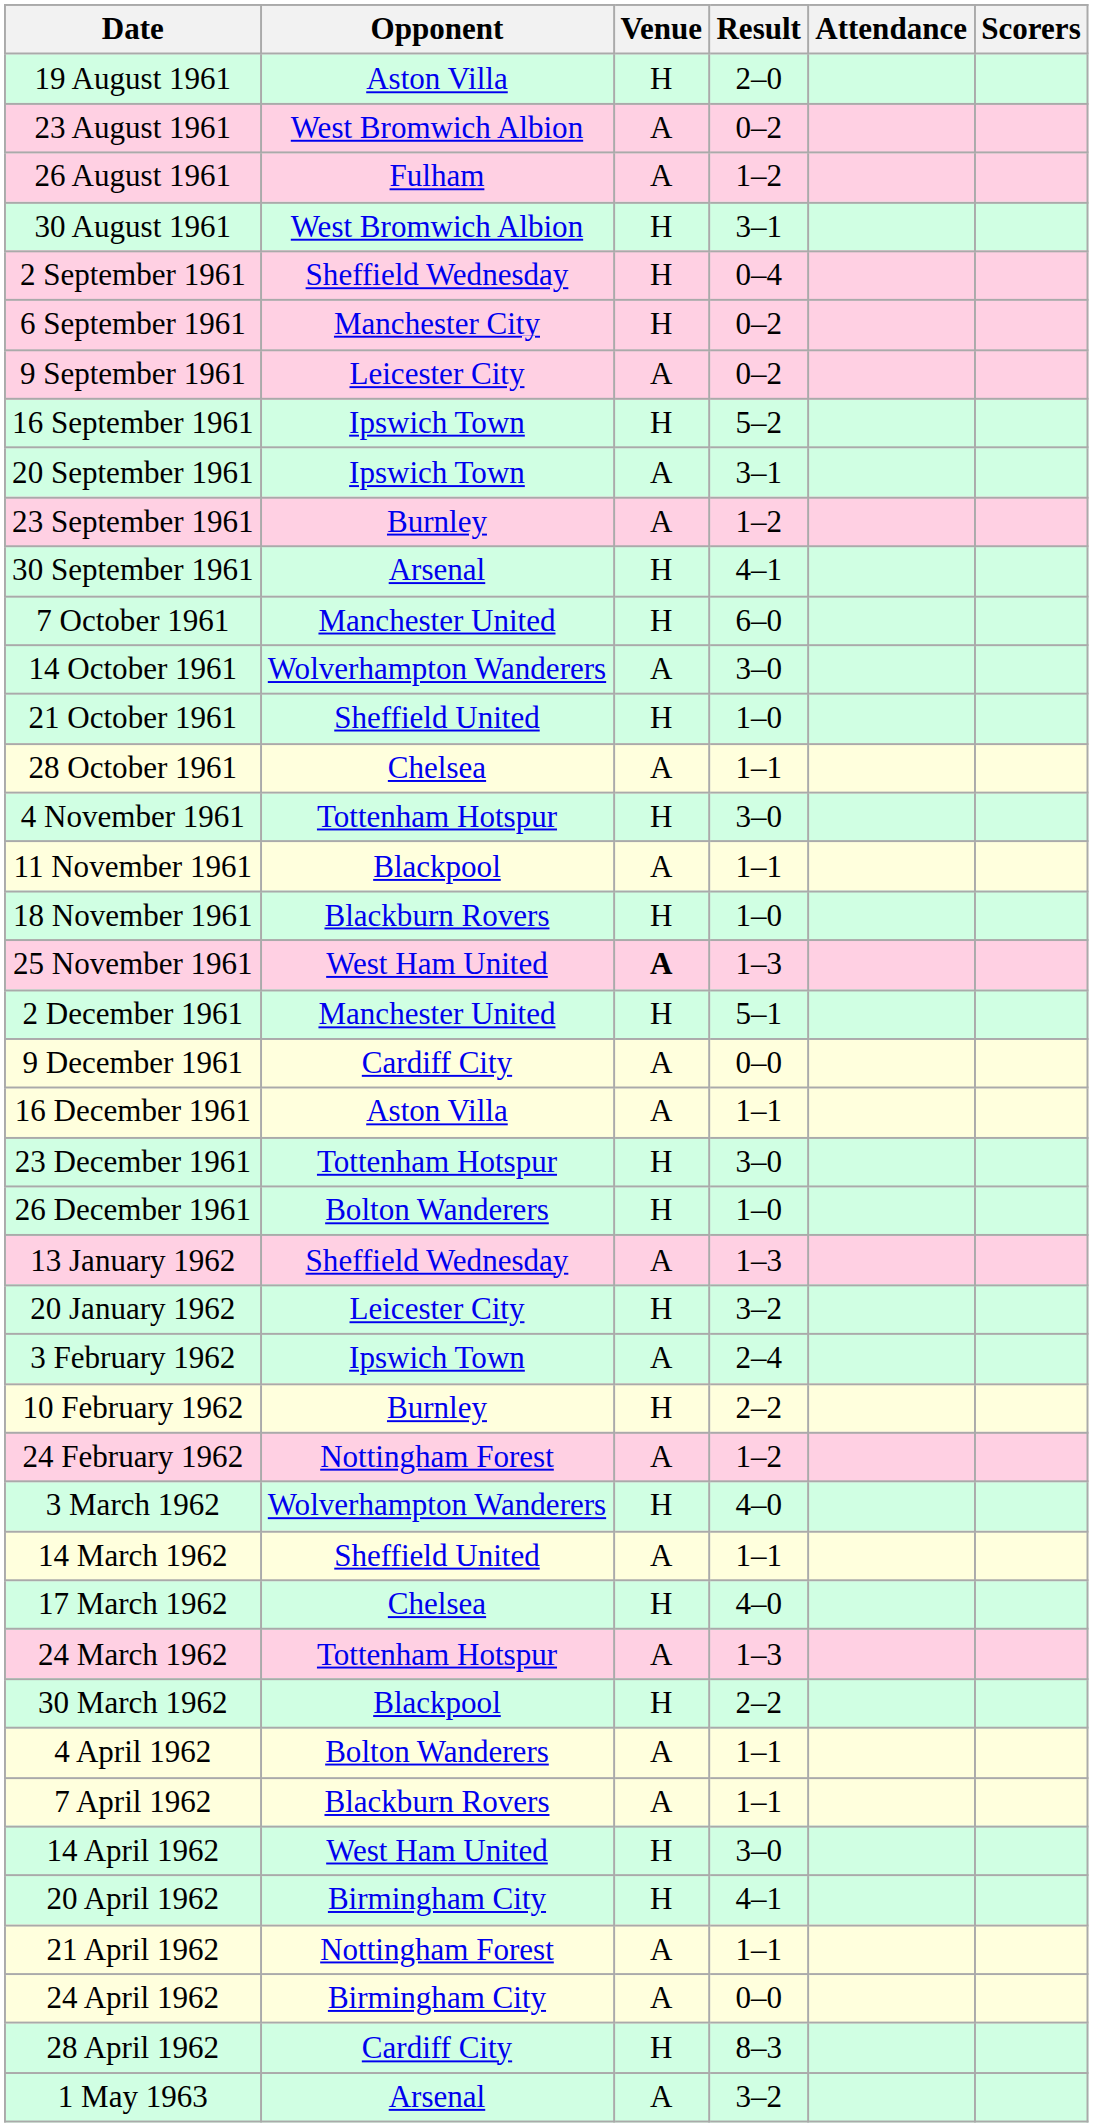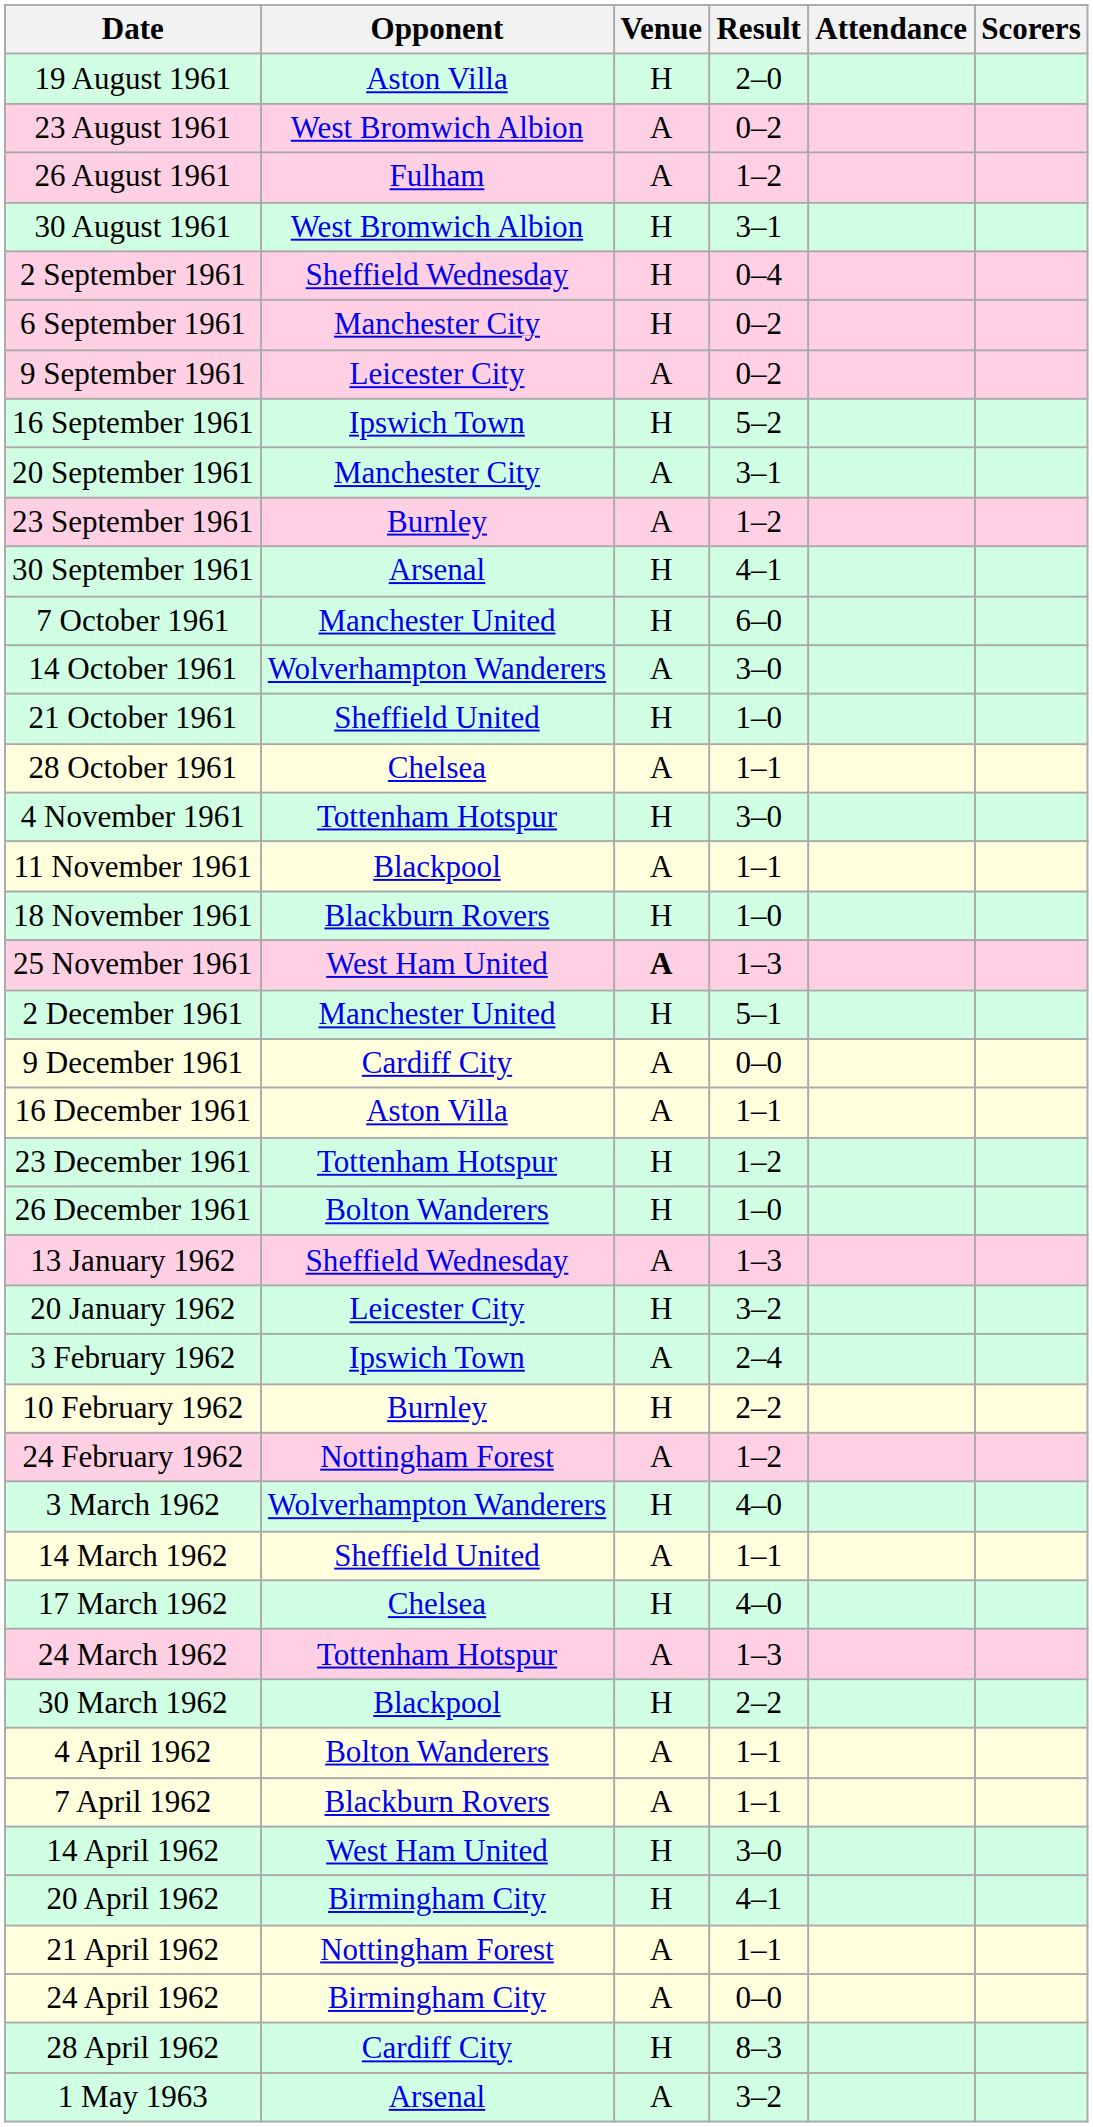 <table class="wikitable sortable" style="font-size:100%; text-align:center">
 <tr>
 <th>Date</th>
 <th>Opponent</th>
 <th>Venue</th>
 <th>Result</th>
 <th>Attendance</th>
 <th>Scorers</th>
 </tr>
 <tr style="background-color: #d0ffe3;">
 <td>19 August 1961</td>
 <td><a href='#'>Aston Villa</a></td>
 <td>H</td>
 <td>2–0</td>
 <td></td>
 <td></td>
 </tr>
 <tr style="background-color: #ffd0e3;">
 <td>23 August 1961</td>
 <td><a href='#'>West Bromwich Albion</a></td>
 <td>A</td>
 <td>0–2</td>
 <td></td>
 <td></td>
 </tr>
 <tr style="background-color: #ffd0e3;">
 <td>26 August 1961</td>
 <td><a href='#'>Fulham</a></td>
 <td>A</td>
 <td>1–2</td>
 <td></td>
 <td></td>
 </tr>
 <tr style="background-color: #d0ffe3;">
 <td>30 August 1961</td>
 <td><a href='#'>West Bromwich Albion</a></td>
 <td>H</td>
 <td>3–1</td>
 <td></td>
 <td></td>
 </tr>
 <tr style="background-color: #ffd0e3;">
 <td>2 September 1961</td>
 <td><a href='#'>Sheffield Wednesday</a></td>
 <td>H</td>
 <td>0–4</td>
 <td></td>
 <td></td>
 </tr>
 <tr style="background-color: #ffd0e3;">
 <td>6 September 1961</td>
 <td><a href='#'>Manchester City</a></td>
 <td>H</td>
 <td>0–2</td>
 <td></td>
 <td></td>
 </tr>
 <tr style="background-color: #ffd0e3;">
 <td>9 September 1961</td>
 <td><a href='#'>Leicester City</a></td>
 <td>A</td>
 <td>0–2</td>
 <td></td>
 <td></td>
 </tr>
 <tr style="background-color: #d0ffe3;">
 <td>16 September 1961</td>
 <td><a href='#'>Ipswich Town</a></td>
 <td>H</td>
 <td>5–2</td>
 <td></td>
 <td></td>
 </tr>
 <tr style="background-color: #d0ffe3;">
 <td>20 September 1961</td>
-<td><a href='#'>Ipswich Town</a></td>
+<td><a href='#'>Manchester City</a></td>
 <td>A</td>
 <td>3–1</td>
 <td></td>
 <td></td>
 </tr>
 <tr style="background-color: #ffd0e3;">
 <td>23 September 1961</td>
 <td><a href='#'>Burnley</a></td>
 <td>A</td>
 <td>1–2</td>
 <td></td>
 <td></td>
 </tr>
 <tr style="background-color: #d0ffe3;">
 <td>30 September 1961</td>
 <td><a href='#'>Arsenal</a></td>
 <td>H</td>
 <td>4–1</td>
 <td></td>
 <td></td>
 </tr>
 <tr style="background-color: #d0ffe3;">
 <td>7 October 1961</td>
 <td><a href='#'>Manchester United</a></td>
 <td>H</td>
 <td>6–0</td>
 <td></td>
 <td></td>
 </tr>
 <tr style="background-color: #d0ffe3;">
 <td>14 October 1961</td>
 <td><a href='#'>Wolverhampton Wanderers</a></td>
 <td>A</td>
 <td>3–0</td>
 <td></td>
 <td></td>
 </tr>
 <tr style="background-color: #d0ffe3;">
 <td>21 October 1961</td>
 <td><a href='#'>Sheffield United</a></td>
 <td>H</td>
 <td>1–0</td>
 <td></td>
 <td></td>
 </tr>
 <tr style="background-color: #ffffdd;">
 <td>28 October 1961</td>
 <td><a href='#'>Chelsea</a></td>
 <td>A</td>
 <td>1–1</td>
 <td></td>
 <td></td>
 </tr>
 <tr style="background-color: #d0ffe3;">
 <td>4 November 1961</td>
 <td><a href='#'>Tottenham Hotspur</a></td>
 <td>H</td>
 <td>3–0</td>
 <td></td>
 <td></td>
 </tr>
 <tr style="background-color: #ffffdd;">
 <td>11 November 1961</td>
 <td><a href='#'>Blackpool</a></td>
 <td>A</td>
 <td>1–1</td>
 <td></td>
 <td></td>
 </tr>
 <tr style="background-color: #d0ffe3;">
 <td>18 November 1961</td>
 <td><a href='#'>Blackburn Rovers</a></td>
 <td>H</td>
 <td>1–0</td>
 <td></td>
 <td></td>
 </tr>
 <tr style="background-color: #ffd0e3;">
 <td>25 November 1961</td>
 <td><a href='#'>West Ham United</a></td>
 <td><strong>A</strong></td>
 <td>1–3</td>
 <td></td>
 <td></td>
 </tr>
 <tr style="background-color: #d0ffe3;">
 <td>2 December 1961</td>
 <td><a href='#'>Manchester United</a></td>
 <td>H</td>
 <td>5–1</td>
 <td></td>
 <td></td>
 </tr>
 <tr style="background-color: #ffffdd;">
 <td>9 December 1961</td>
 <td><a href='#'>Cardiff City</a></td>
 <td>A</td>
 <td>0–0</td>
 <td></td>
 <td></td>
 </tr>
 <tr style="background-color: #ffffdd;">
 <td>16 December 1961</td>
 <td><a href='#'>Aston Villa</a></td>
 <td>A</td>
 <td>1–1</td>
 <td></td>
 <td></td>
 </tr>
 <tr style="background-color: #d0ffe3;">
 <td>23 December 1961</td>
 <td><a href='#'>Tottenham Hotspur</a></td>
 <td>H</td>
-<td>3–0</td>
+<td>1–2</td>
 <td></td>
 <td></td>
 </tr>
 <tr style="background-color: #d0ffe3;">
 <td>26 December 1961</td>
 <td><a href='#'>Bolton Wanderers</a></td>
 <td>H</td>
 <td>1–0</td>
 <td></td>
 <td></td>
 </tr>
 <tr style="background-color: #ffd0e3;">
 <td>13 January 1962</td>
 <td><a href='#'>Sheffield Wednesday</a></td>
 <td>A</td>
 <td>1–3</td>
 <td></td>
 <td></td>
 </tr>
 <tr style="background-color: #d0ffe3;">
 <td>20 January 1962</td>
 <td><a href='#'>Leicester City</a></td>
 <td>H</td>
 <td>3–2</td>
 <td></td>
 <td></td>
 </tr>
 <tr style="background-color: #d0ffe3;">
 <td>3 February 1962</td>
 <td><a href='#'>Ipswich Town</a></td>
 <td>A</td>
 <td>2–4</td>
 <td></td>
 <td></td>
 </tr>
 <tr style="background-color: #ffffdd;">
 <td>10 February 1962</td>
 <td><a href='#'>Burnley</a></td>
 <td>H</td>
 <td>2–2</td>
 <td></td>
 <td></td>
 </tr>
 <tr style="background-color: #ffd0e3;">
 <td>24 February 1962</td>
 <td><a href='#'>Nottingham Forest</a></td>
 <td>A</td>
 <td>1–2</td>
 <td></td>
 <td></td>
 </tr>
 <tr style="background-color: #d0ffe3;">
 <td>3 March 1962</td>
 <td><a href='#'>Wolverhampton Wanderers</a></td>
 <td>H</td>
 <td>4–0</td>
 <td></td>
 <td></td>
 </tr>
 <tr style="background-color: #ffffdd;">
 <td>14 March 1962</td>
 <td><a href='#'>Sheffield United</a></td>
 <td>A</td>
 <td>1–1</td>
 <td></td>
 <td></td>
 </tr>
 <tr style="background-color: #d0ffe3;">
 <td>17 March 1962</td>
 <td><a href='#'>Chelsea</a></td>
 <td>H</td>
 <td>4–0</td>
 <td></td>
 <td></td>
 </tr>
 <tr style="background-color: #ffd0e3;">
 <td>24 March 1962</td>
 <td><a href='#'>Tottenham Hotspur</a></td>
 <td>A</td>
 <td>1–3</td>
 <td></td>
 <td></td>
 </tr>
 <tr style="background-color: #d0ffe3;">
 <td>30 March 1962</td>
 <td><a href='#'>Blackpool</a></td>
 <td>H</td>
 <td>2–2</td>
 <td></td>
 <td></td>
 </tr>
 <tr style="background-color: #ffffdd;">
 <td>4 April 1962</td>
 <td><a href='#'>Bolton Wanderers</a></td>
 <td>A</td>
 <td>1–1</td>
 <td></td>
 <td></td>
 </tr>
 <tr style="background-color: #ffffdd;">
 <td>7 April 1962</td>
 <td><a href='#'>Blackburn Rovers</a></td>
 <td>A</td>
 <td>1–1</td>
 <td></td>
 <td></td>
 </tr>
 <tr style="background-color: #d0ffe3;">
 <td>14 April 1962</td>
 <td><a href='#'>West Ham United</a></td>
 <td>H</td>
 <td>3–0</td>
 <td></td>
 <td></td>
 </tr>
 <tr style="background-color: #d0ffe3;">
 <td>20 April 1962</td>
 <td><a href='#'>Birmingham City</a></td>
 <td>H</td>
 <td>4–1</td>
 <td></td>
 <td></td>
 </tr>
 <tr style="background-color: #ffffdd;">
 <td>21 April 1962</td>
 <td><a href='#'>Nottingham Forest</a></td>
 <td>A</td>
 <td>1–1</td>
 <td></td>
 <td></td>
 </tr>
 <tr style="background-color: #ffffdd;">
 <td>24 April 1962</td>
 <td><a href='#'>Birmingham City</a></td>
 <td>A</td>
 <td>0–0</td>
 <td></td>
 <td></td>
 </tr>
 <tr style="background-color: #d0ffe3;">
 <td>28 April 1962</td>
 <td><a href='#'>Cardiff City</a></td>
 <td>H</td>
 <td>8–3</td>
 <td></td>
 <td></td>
 </tr>
 <tr style="background-color: #d0ffe3;">
 <td>1 May 1963</td>
 <td><a href='#'>Arsenal</a></td>
 <td>A</td>
 <td>3–2</td>
 <td></td>
 <td></td>
 </tr>
 </table>
